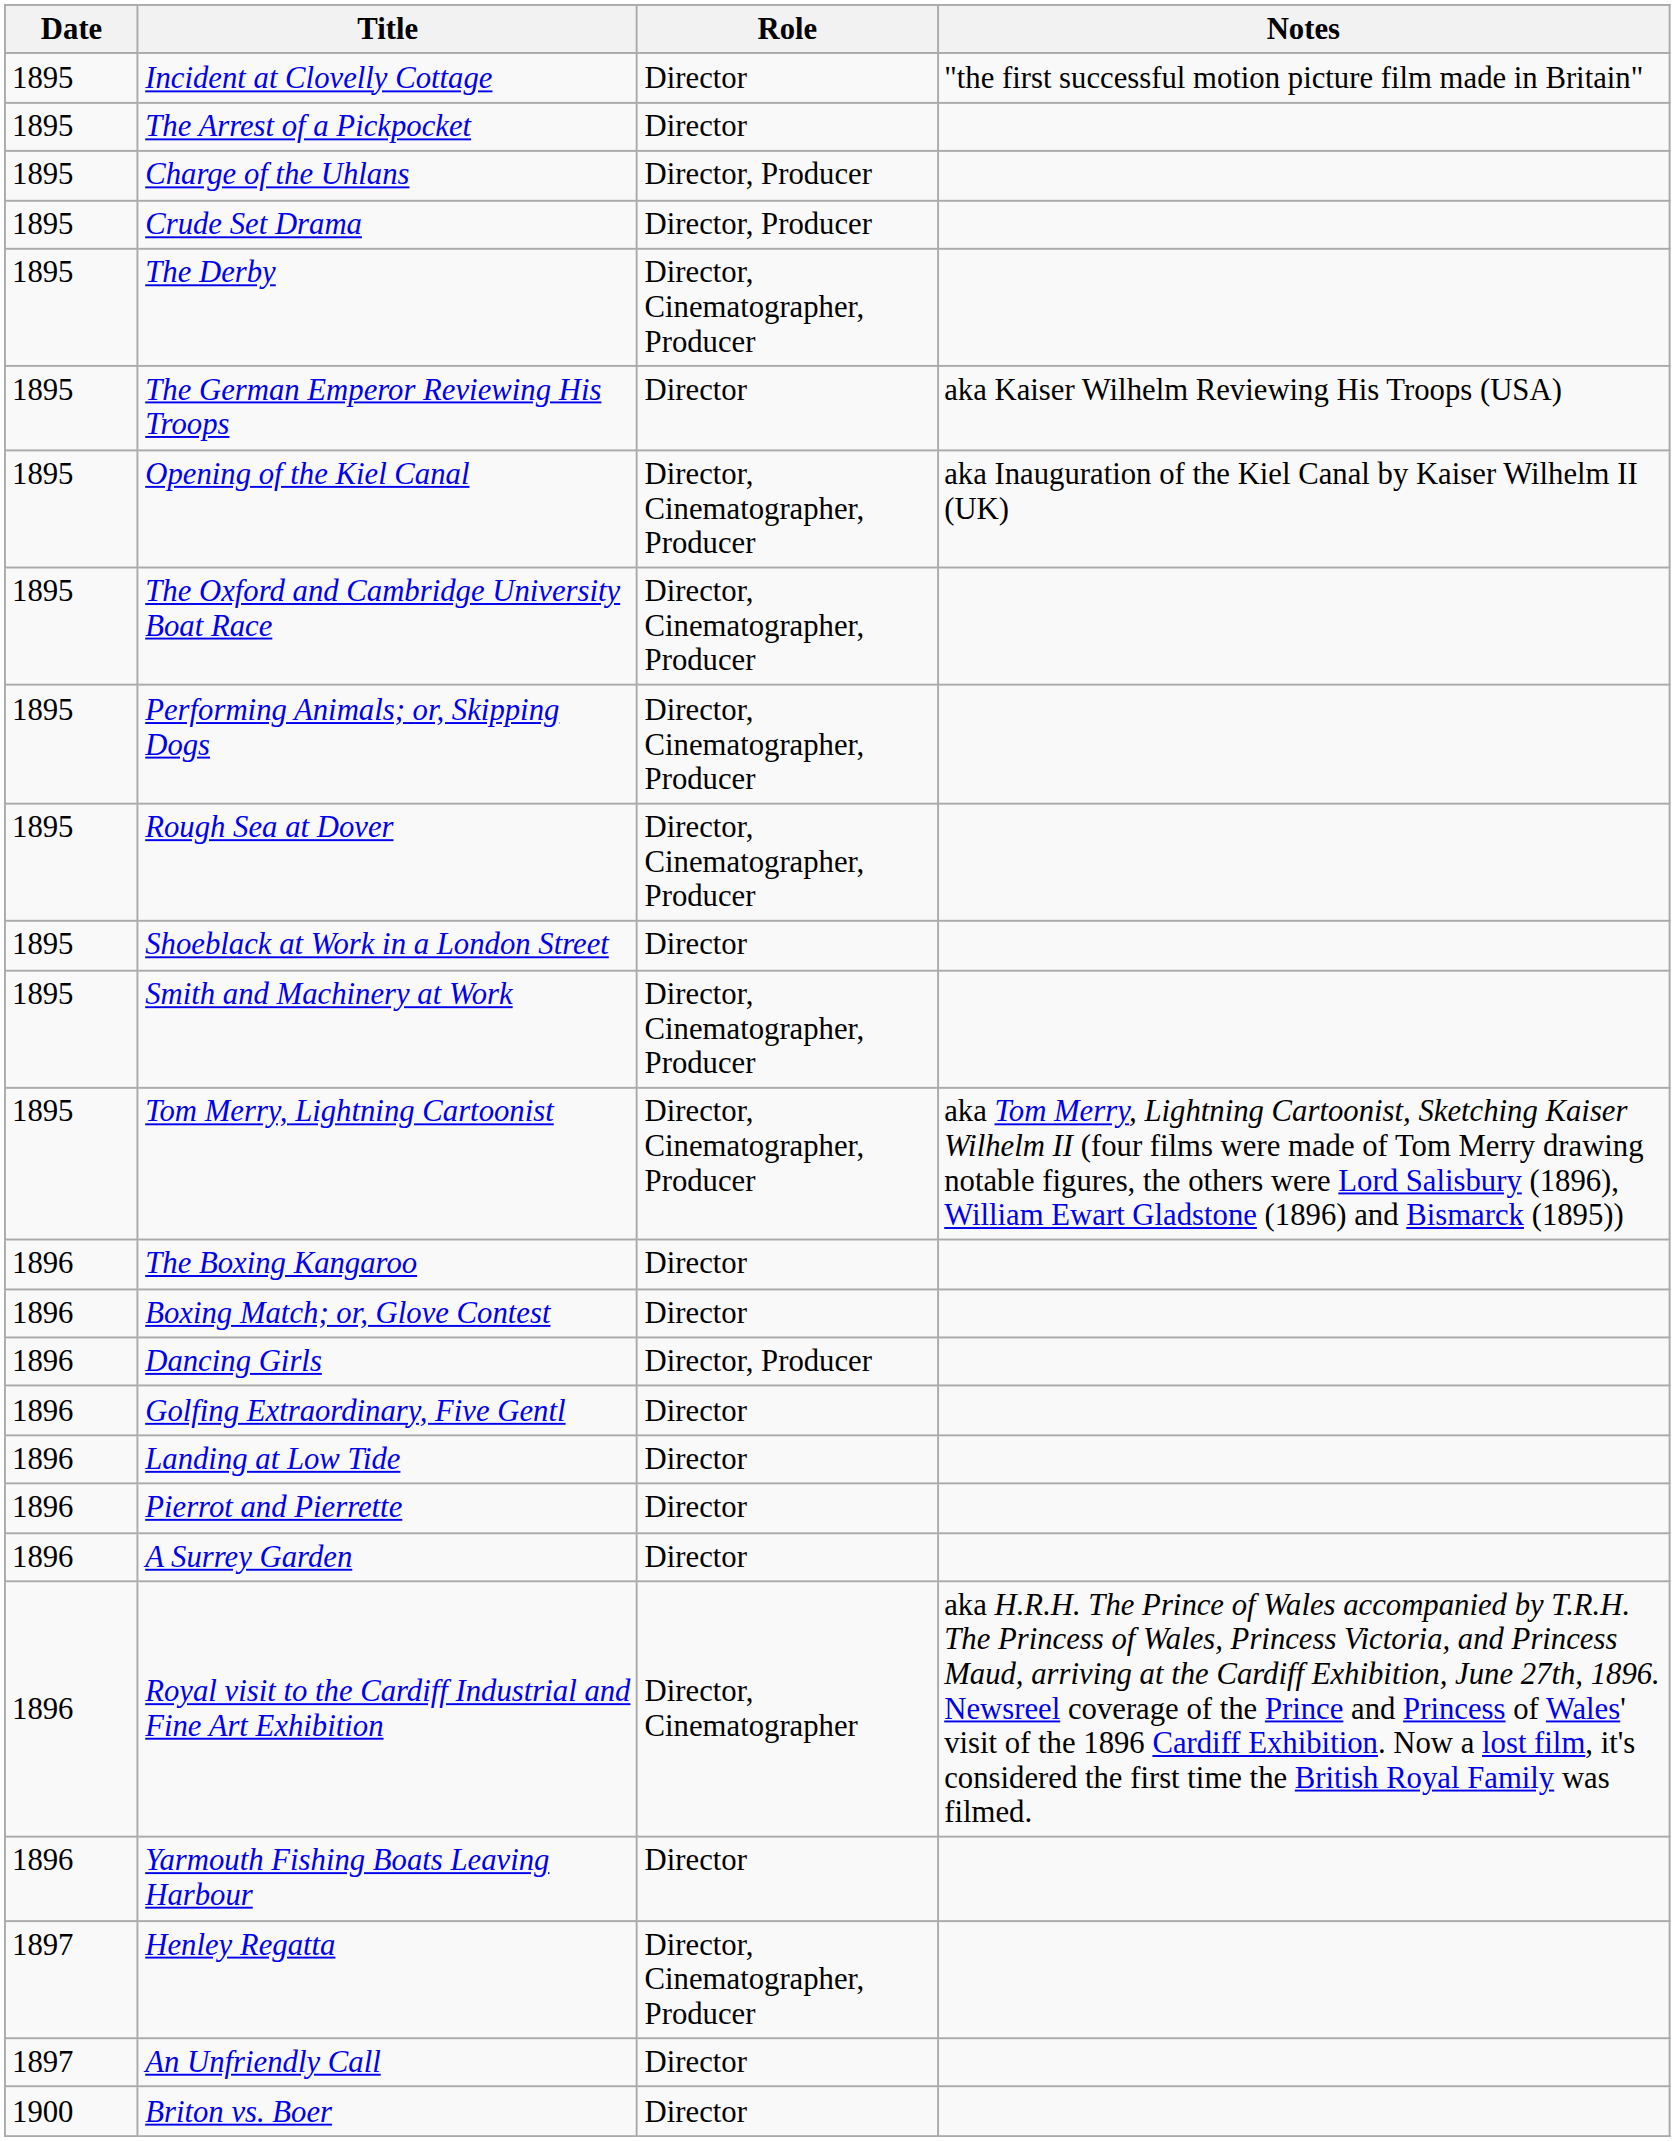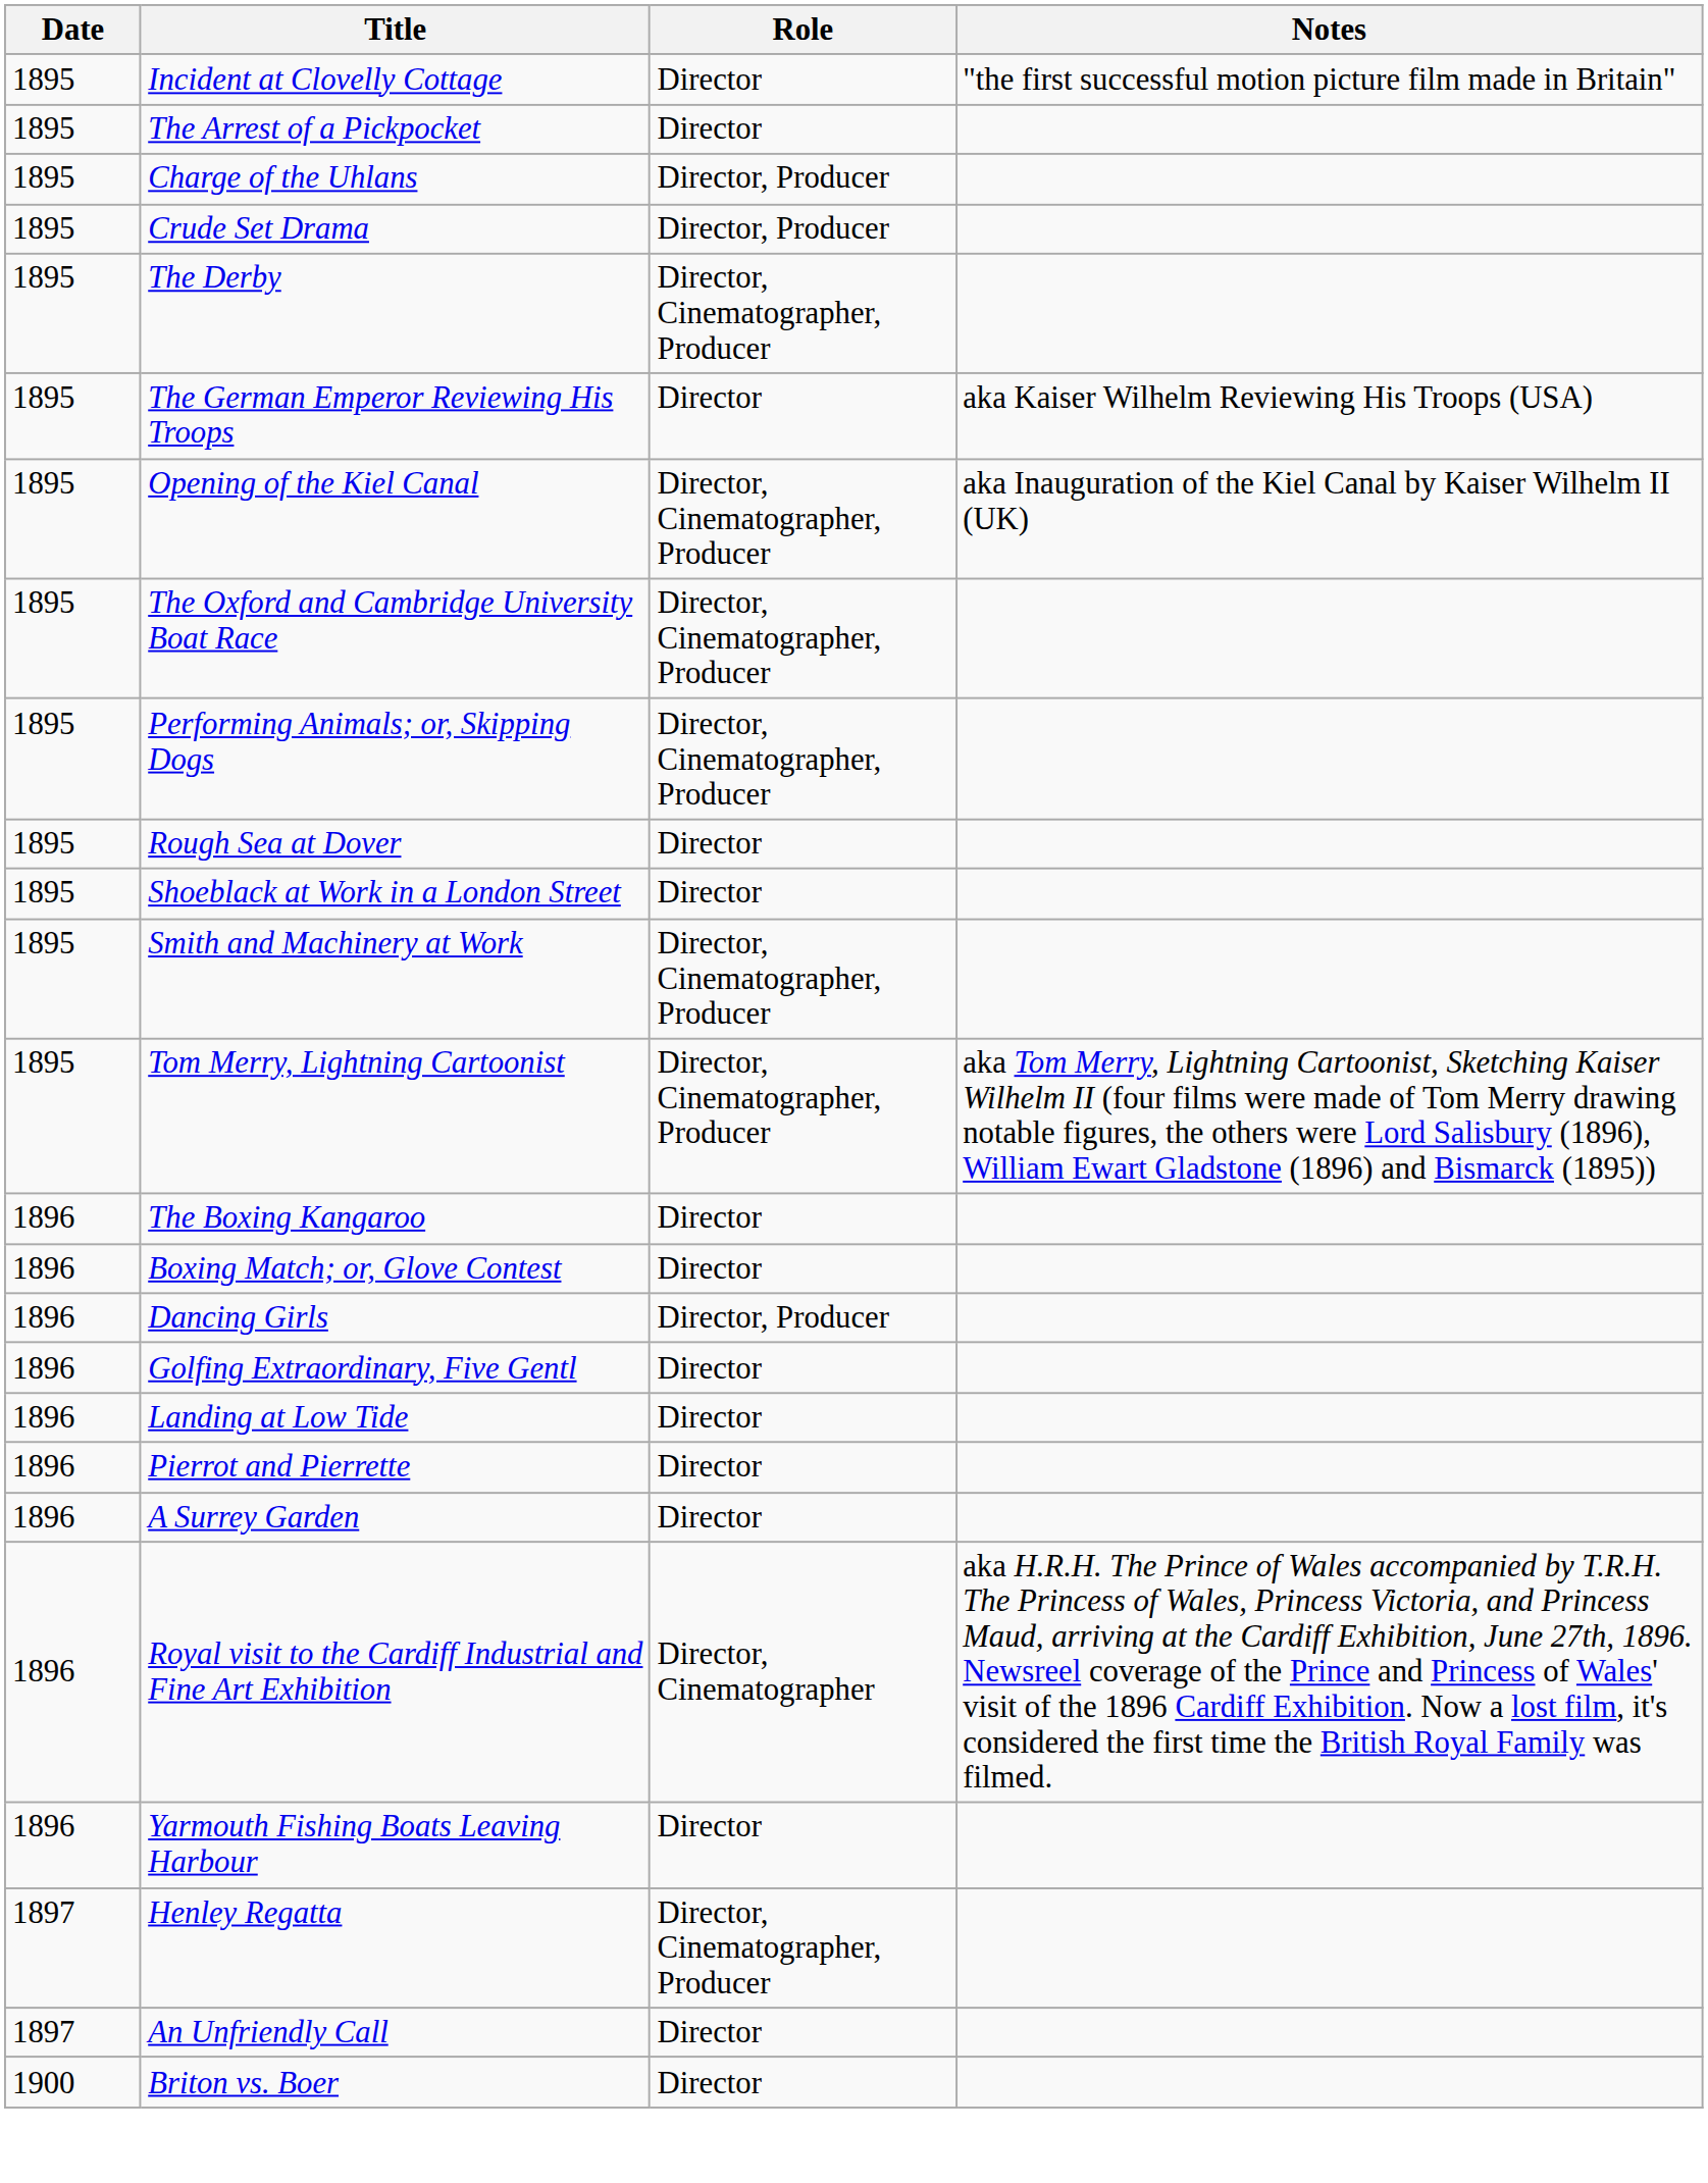 <table class="wikitable sortable">
 <tr>
 <th style="width:8%;">Date</th>
 <th style="width:30%;">Title</th>
 <th style="width:18%;">Role</th>
 <th style="width:44%;">Notes</th>
 </tr>
 <tr valign="top">
 <td>1895</td>
 <td><em><a href='#'>Incident at Clovelly Cottage</a></em></td>
 <td>Director</td>
 <td>"the first successful motion picture film made in Britain"</td>
 </tr>
 <tr valign="top">
 <td>1895</td>
 <td><em><a href='#'>The Arrest of a Pickpocket</a></em></td>
 <td>Director</td>
 <td></td>
 </tr>
 <tr valign="top">
 <td>1895</td>
 <td><em><a href='#'>Charge of the Uhlans</a></em></td>
 <td>Director, Producer</td>
 <td></td>
 </tr>
 <tr valign="top">
 <td>1895</td>
 <td><em><a href='#'>Crude Set Drama</a></em></td>
 <td>Director, Producer</td>
 <td></td>
 </tr>
 <tr valign="top">
 <td>1895</td>
 <td><em><a href='#'>The Derby</a></em></td>
 <td>Director, Cinematographer, Producer</td>
 <td></td>
 </tr>
 <tr valign="top">
 <td>1895</td>
 <td><em><a href='#'>The German Emperor Reviewing His Troops</a></em></td>
 <td>Director</td>
 <td>aka Kaiser Wilhelm Reviewing His Troops (USA)</td>
 </tr>
 <tr valign="top">
 <td>1895</td>
 <td><em><a href='#'>Opening of the Kiel Canal</a></em></td>
 <td>Director, Cinematographer, Producer</td>
 <td>aka Inauguration of the Kiel Canal by Kaiser Wilhelm II (UK)</td>
 </tr>
 <tr valign="top">
 <td>1895</td>
 <td><em><a href='#'>The Oxford and Cambridge University Boat Race</a></em></td>
 <td>Director, Cinematographer, Producer</td>
 <td></td>
 </tr>
 <tr valign="top">
 <td>1895</td>
 <td><em><a href='#'>Performing Animals; or, Skipping Dogs</a></em></td>
 <td>Director, Cinematographer, Producer</td>
 <td></td>
 </tr>
 <tr valign="top">
 <td>1895</td>
 <td><em><a href='#'>Rough Sea at Dover</a></em></td>
-<td>Director, Cinematographer, Producer</td>
+<td>Director</td>
 <td></td>
 </tr>
 <tr valign="top">
 <td>1895</td>
 <td><em><a href='#'>Shoeblack at Work in a London Street</a></em></td>
 <td>Director</td>
 <td></td>
 </tr>
 <tr valign="top">
 <td>1895</td>
 <td><em><a href='#'>Smith and Machinery at Work</a></em></td>
 <td>Director, Cinematographer, Producer</td>
 <td></td>
 </tr>
 <tr valign="top">
 <td>1895</td>
 <td><em><a href='#'>Tom Merry, Lightning Cartoonist</a></em></td>
 <td>Director, Cinematographer, Producer</td>
 <td>aka <em><a href='#'>Tom Merry</a>, Lightning Cartoonist, Sketching Kaiser Wilhelm II</em> (four films were made of Tom Merry drawing notable figures, the others were <a href='#'>Lord Salisbury</a> (1896), <a href='#'>William Ewart Gladstone</a> (1896) and <a href='#'>Bismarck</a> (1895))</td>
 </tr>
 <tr valign="top">
 <td>1896</td>
 <td><em><a href='#'>The Boxing Kangaroo</a></em></td>
 <td>Director</td>
 <td></td>
 </tr>
 <tr valign="top">
 <td>1896</td>
 <td><em><a href='#'>Boxing Match; or, Glove Contest</a></em></td>
 <td>Director</td>
 <td></td>
 </tr>
 <tr valign="top">
 <td>1896</td>
 <td><em><a href='#'>Dancing Girls</a></em></td>
 <td>Director, Producer</td>
 <td></td>
 </tr>
 <tr valign="top">
 <td>1896</td>
 <td><em><a href='#'>Golfing Extraordinary, Five Gentl</a></em></td>
 <td>Director</td>
 <td></td>
 </tr>
 <tr valign="top">
 <td>1896</td>
 <td><em><a href='#'>Landing at Low Tide</a></em></td>
 <td>Director</td>
 <td></td>
 </tr>
 <tr valign="top">
 <td>1896</td>
 <td><em><a href='#'>Pierrot and Pierrette</a></em></td>
 <td>Director</td>
 <td></td>
 </tr>
 <tr valign="top">
 <td>1896</td>
 <td><em><a href='#'>A Surrey Garden</a></em></td>
 <td>Director</td>
 <td></td>
 </tr>
 <tr>
 <td>1896</td>
 <td><em><a href='#'>Royal visit to the Cardiff Industrial and Fine Art Exhibition</a></em></td>
 <td>Director, Cinematographer</td>
 <td>aka <em>H.R.H. The Prince of Wales accompanied by T.R.H. The Princess of Wales, Princess Victoria, and Princess Maud, arriving at the Cardiff Exhibition, June 27th, 1896.</em> <a href='#'>Newsreel</a> coverage of the <a href='#'>Prince</a> and <a href='#'>Princess</a> of <a href='#'>Wales</a>' visit of the 1896 <a href='#'>Cardiff Exhibition</a>. Now a <a href='#'>lost film</a>, it's considered the first time the <a href='#'>British Royal Family</a> was filmed.</td>
 </tr>
 <tr valign="top">
 <td>1896</td>
 <td><em><a href='#'>Yarmouth Fishing Boats Leaving Harbour</a></em></td>
 <td>Director</td>
 <td></td>
 </tr>
 <tr valign="top">
 <td>1897</td>
 <td><em><a href='#'>Henley Regatta</a></em></td>
 <td>Director, Cinematographer, Producer</td>
 <td></td>
 </tr>
 <tr valign="top">
 <td>1897</td>
 <td><em><a href='#'>An Unfriendly Call</a></em></td>
 <td>Director</td>
 <td></td>
 </tr>
 <tr valign="top">
 <td>1900</td>
 <td><em><a href='#'>Briton vs. Boer</a></em></td>
 <td>Director</td>
 <td></td>
 </tr>
 </table>
